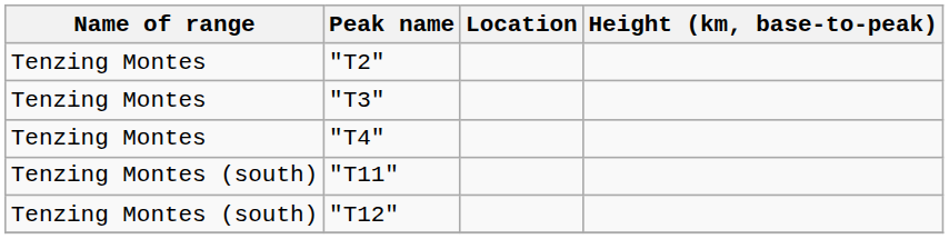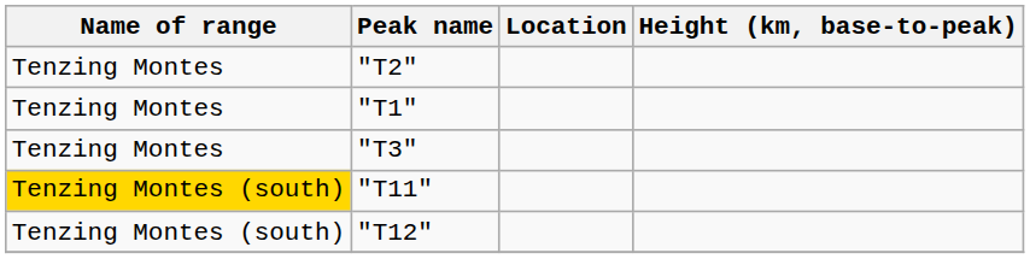 <table class="sortable wikitable">
 <tr>
 <th>Name of range</th>
 <th>Peak name</th>
 <th>Location</th>
 <th>Height (km, base-to-peak)</th>
 </tr>
 <tr>
 <td>Tenzing Montes</td>
 <td>"T2"</td>
 <td></td>
 <td></td>
 </tr>
 <tr>
 <td>Tenzing Montes</td>
+<td>"T1"</td>
+<td></td>
+<td></td>
+</tr>
+<tr>
+<td>Tenzing Montes</td>
 <td>"T3"</td>
 <td></td>
 <td></td>
 </tr>
 <tr>
-<td>Tenzing Montes</td>
-<td>"T4"</td>
-<td></td>
-<td></td>
-</tr>
-<tr>
-<td>Tenzing Montes (south)</td>
+<td style="background: gold;">Tenzing Montes (south)</td>
 <td>"T11"</td>
 <td></td>
 <td></td>
 </tr>
 <tr>
 <td>Tenzing Montes (south)</td>
 <td>"T12"</td>
 <td></td>
 <td></td>
 </tr>
 <tr>
 </tr>
 </table>
